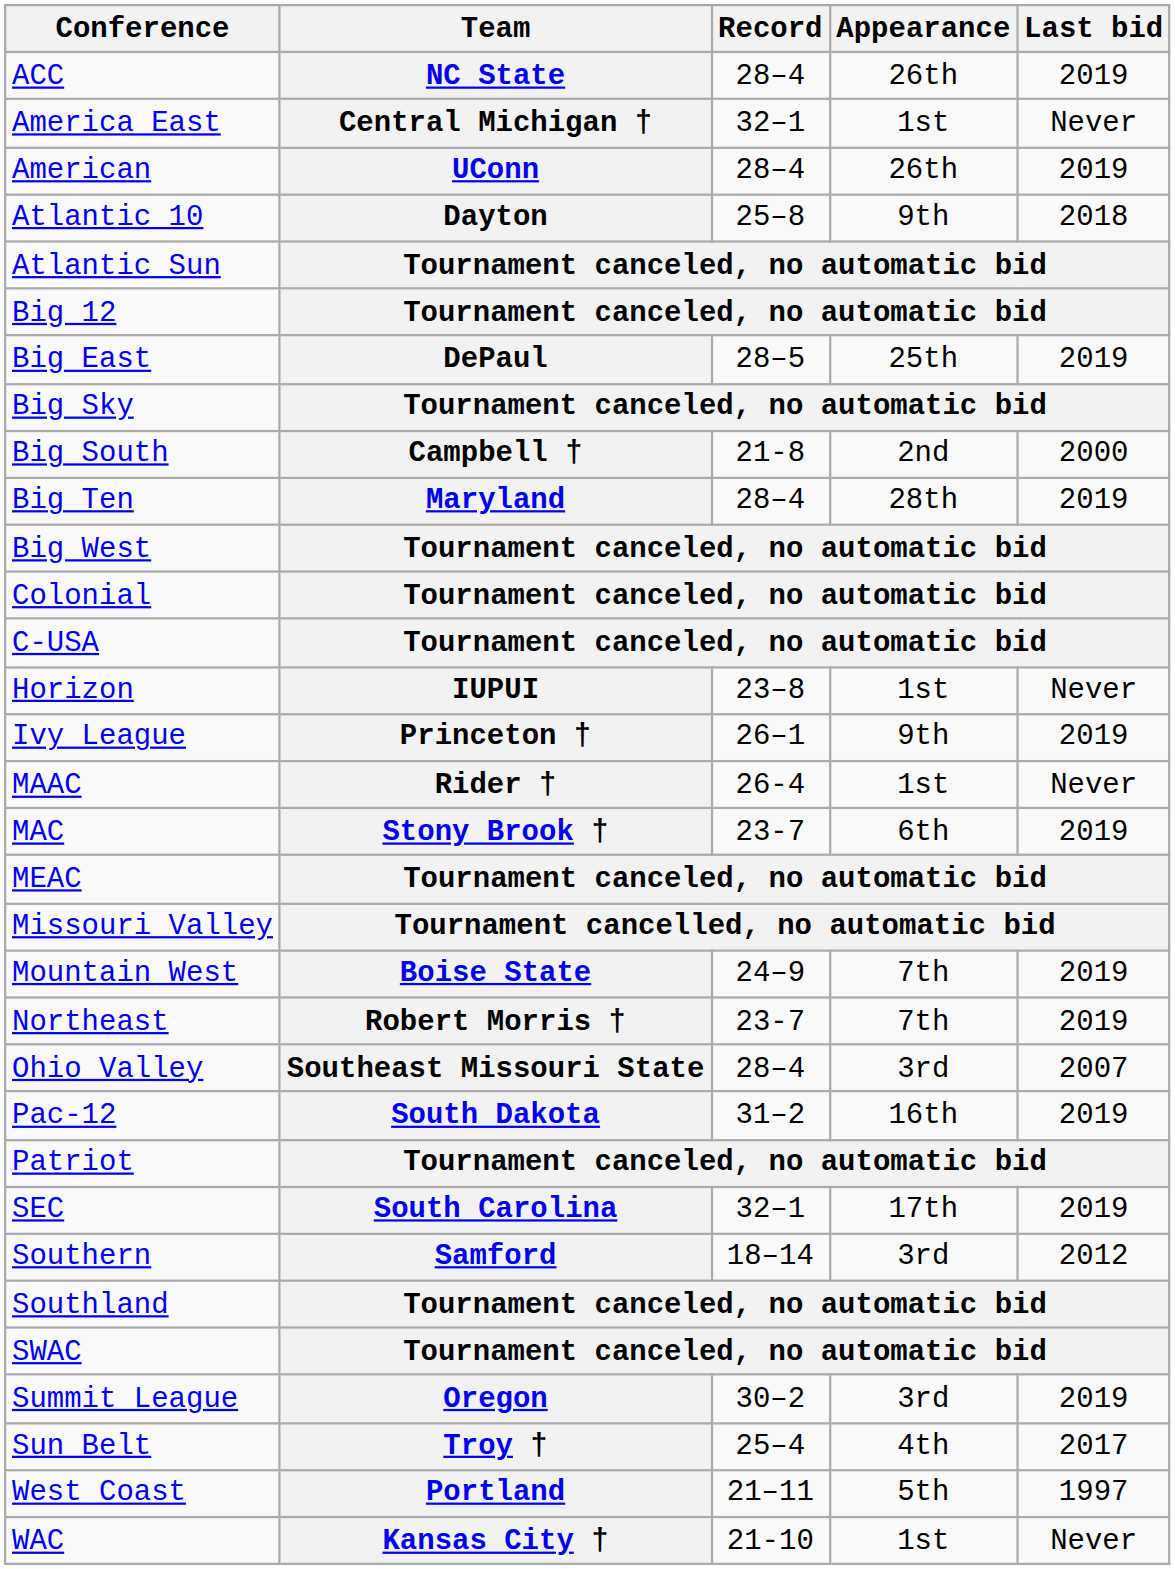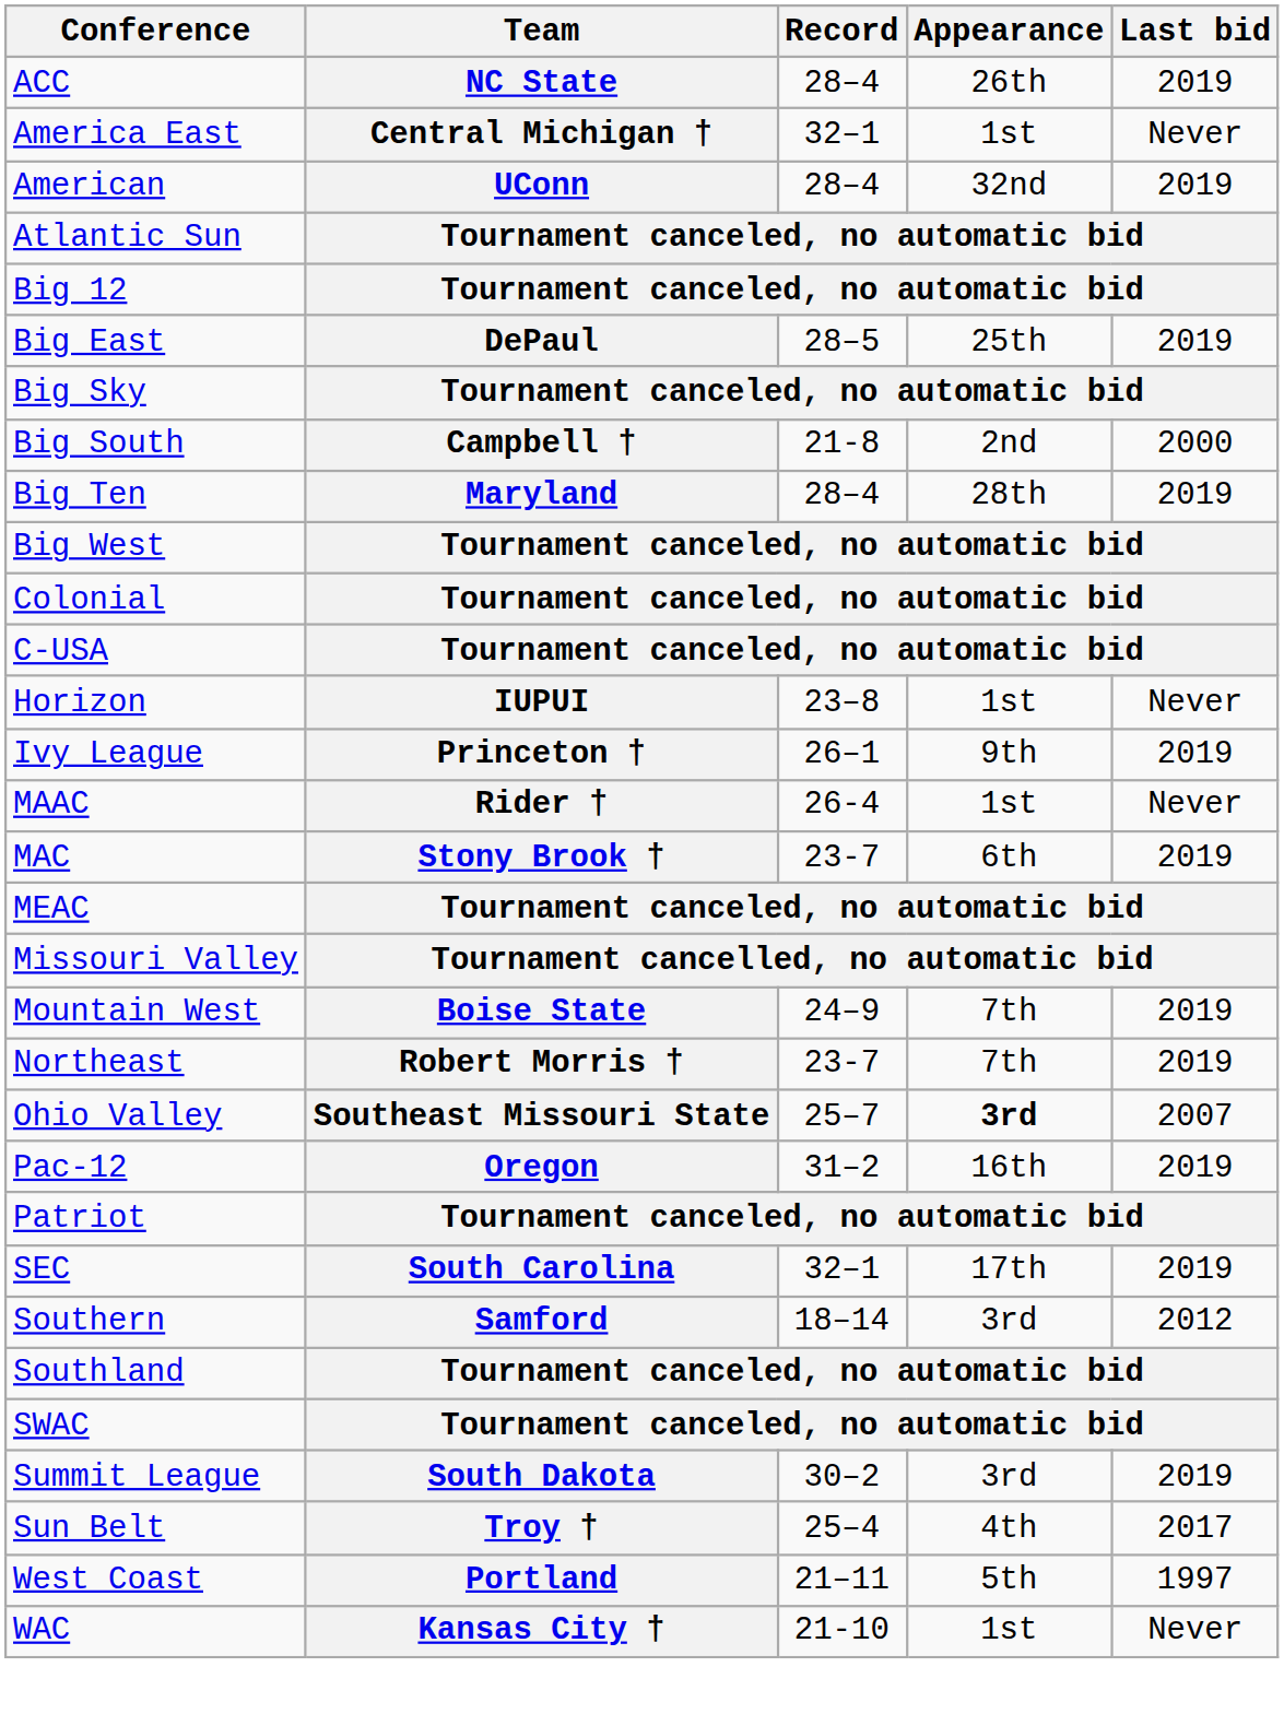 <table class="wikitable sortable plainrowheaders" style="text-align:center;">
 <tr>
 <th scope="col">Conference</th>
 <th scope="col">Team</th>
 <th scope="col" data-sort-type="number">Record</th>
 <th scope="col" data-sort-type="number">Appearance</th>
 <th scope="col">Last bid</th>
 </tr>
 <tr>
 <td align=left><a href='#'>ACC</a></td>
 <th scope="row" style="text-align:center"><a href='#'>NC State</a></th>
 <td align=center>28–4</td>
 <td align=center>26th</td>
 <td align=center>2019</td>
 </tr>
 <tr>
 <td align=left><a href='#'>America East</a></td>
 <th scope="row" style="text-align:center">Central Michigan †</th>
 <td align=center>32–1</td>
 <td align=center>1st</td>
 <td align=center>Never</td>
 </tr>
 <tr>
 <td align=left><a href='#'>American</a></td>
 <th scope="row" style="text-align:center"><a href='#'>UConn</a></th>
 <td align=center>28–4</td>
-<td align=center>26th</td>
+<td align=center>32nd</td>
 <td align=center>2019</td>
-</tr>
-<tr>
-<td align=left><a href='#'>Atlantic 10</a></td>
-<th scope="row" style="text-align:center">Dayton</th>
-<td align=center>25–8</td>
-<td align=center>9th</td>
-<td align=center>2018</td>
 </tr>
 <tr>
 <td align=left><a href='#'>Atlantic Sun</a></td>
 <th colspan="4">Tournament canceled, no automatic bid</th>
 </tr>
 <tr>
 <td align=left><a href='#'>Big 12</a></td>
 <th colspan="4">Tournament canceled, no automatic bid</th>
 </tr>
 <tr>
 <td align=left><a href='#'>Big East</a></td>
 <th scope="row" style="text-align:center">DePaul</th>
 <td align=center>28–5</td>
 <td align=center>25th</td>
 <td align=center>2019</td>
 </tr>
 <tr>
 <td align=left><a href='#'>Big Sky</a></td>
 <th colspan="4">Tournament canceled, no automatic bid</th>
 </tr>
 <tr>
 <td align=left><a href='#'>Big South</a></td>
 <th scope="row" style="text-align:center">Campbell †</th>
 <td align=center>21-8</td>
 <td align=center>2nd</td>
 <td align=center>2000</td>
 </tr>
 <tr>
 <td align=left><a href='#'>Big Ten</a></td>
 <th scope="row" style="text-align:center"><a href='#'>Maryland</a></th>
 <td align=center>28–4</td>
 <td align=center>28th</td>
 <td align=center>2019</td>
 </tr>
 <tr>
 <td align=left><a href='#'>Big West</a></td>
 <th colspan="4">Tournament canceled, no automatic bid</th>
 </tr>
 <tr>
 <td align=left><a href='#'>Colonial</a></td>
 <th colspan="4">Tournament canceled, no automatic bid</th>
 </tr>
 <tr>
 <td align=left><a href='#'>C-USA</a></td>
 <th colspan="4">Tournament canceled, no automatic bid</th>
 </tr>
 <tr>
 <td align=left><a href='#'>Horizon</a></td>
 <th scope="row" style="text-align:center">IUPUI</th>
 <td align=center>23–8</td>
 <td align=center>1st</td>
 <td align=center>Never</td>
 </tr>
 <tr>
 <td align=left><a href='#'>Ivy League</a></td>
 <th scope="row" style="text-align:center">Princeton †</th>
 <td align=center>26–1</td>
 <td align=center>9th</td>
 <td align=center>2019</td>
 </tr>
 <tr>
 <td align=left><a href='#'>MAAC</a></td>
 <th scope="row" style="text-align:center">Rider †</th>
 <td align=center>26-4</td>
 <td align=center>1st</td>
 <td align=center>Never</td>
 </tr>
 <tr>
 <td align=left><a href='#'>MAC</a></td>
 <th scope="row" style="text-align:center"><a href='#'>Stony Brook</a> †</th>
 <td align=center>23-7</td>
 <td align=center>6th</td>
 <td align=center>2019</td>
 </tr>
 <tr>
 <td align=left><a href='#'>MEAC</a></td>
 <th colspan="4">Tournament canceled, no automatic bid</th>
 </tr>
 <tr>
 <td align=left><a href='#'>Missouri Valley</a></td>
 <th colspan="4">Tournament cancelled, no automatic bid</th>
 </tr>
 <tr>
 <td align=left><a href='#'>Mountain West</a></td>
 <th scope="row" style="text-align:center"><a href='#'>Boise State</a></th>
 <td align=center>24–9</td>
 <td align=center>7th</td>
 <td align=center>2019</td>
 </tr>
 <tr>
 <td align=left><a href='#'>Northeast</a></td>
 <th scope="row" style="text-align:center">Robert Morris †</th>
 <td align=center>23-7</td>
 <td align=center>7th</td>
 <td align=center>2019</td>
 </tr>
 <tr>
 <td align=left><a href='#'>Ohio Valley</a></td>
 <th scope="row" style="text-align:center">Southeast Missouri State</th>
-<td align=center>28–4</td>
-<td align=center>3rd</td>
+<td align=center>25–7</td>
+<td align=center><strong>3rd</strong></td>
 <td align=center>2007</td>
 </tr>
 <tr>
 <td align=left><a href='#'>Pac-12</a></td>
-<th scope="row" style="text-align:center"><a href='#'>South Dakota</a></th>
+<th scope="row" style="text-align:center"><a href='#'>Oregon</a></th>
 <td align=center>31–2</td>
 <td align=center>16th</td>
 <td align=center>2019</td>
 </tr>
 <tr>
 <td align=left><a href='#'>Patriot</a></td>
 <th colspan="4">Tournament canceled, no automatic bid</th>
 </tr>
 <tr>
 <td align=left><a href='#'>SEC</a></td>
 <th scope="row" style="text-align:center"><a href='#'>South Carolina</a></th>
 <td align=center>32–1</td>
 <td align=center>17th</td>
 <td align=center>2019</td>
 </tr>
 <tr>
 <td align=left><a href='#'>Southern</a></td>
 <th scope="row" style="text-align:center"><a href='#'>Samford</a></th>
 <td align=center>18–14</td>
 <td align=center>3rd</td>
 <td align=center>2012</td>
 </tr>
 <tr>
 <td align=left><a href='#'>Southland</a></td>
 <th colspan="4">Tournament canceled, no automatic bid</th>
 </tr>
 <tr>
 <td align=left><a href='#'>SWAC</a></td>
 <th colspan="4">Tournament canceled, no automatic bid</th>
 </tr>
 <tr>
 <td align=left><a href='#'>Summit League</a></td>
-<th scope="row" style="text-align:center"><a href='#'>Oregon</a></th>
+<th scope="row" style="text-align:center"><a href='#'>South Dakota</a></th>
 <td align=center>30–2</td>
 <td align=center>3rd</td>
 <td align=center>2019</td>
 </tr>
 <tr>
 <td align=left><a href='#'>Sun Belt</a></td>
 <th scope="row" style="text-align:center"><a href='#'>Troy</a> †</th>
 <td align=center>25–4</td>
 <td align=center>4th</td>
 <td align=center>2017</td>
 </tr>
 <tr>
 <td align=left><a href='#'>West Coast</a></td>
 <th scope="row" style="text-align:center"><a href='#'>Portland</a></th>
 <td align=center>21–11</td>
 <td align=center>5th</td>
 <td align=center>1997</td>
 </tr>
 <tr>
 <td align=left><a href='#'>WAC</a></td>
 <th scope="row" style="text-align:center"><a href='#'>Kansas City</a> †</th>
 <td align=center>21-10</td>
 <td align=center>1st</td>
 <td align=center>Never</td>
 </tr>
 </table>
